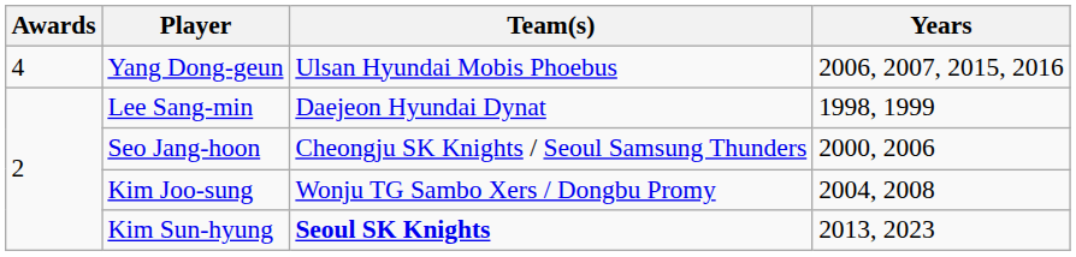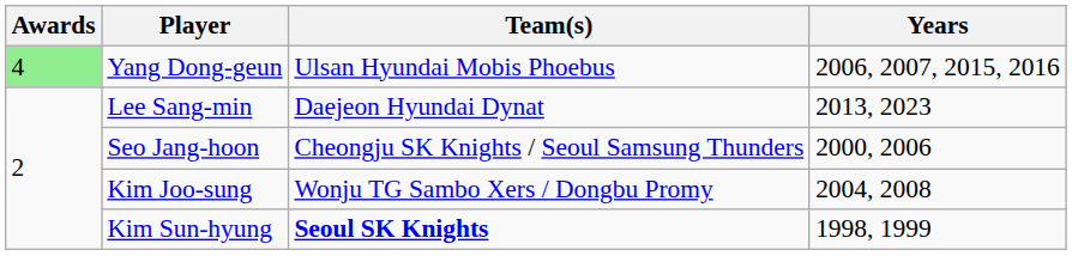 <table class="wikitable">
 <tr>
 <th>Awards</th>
 <th>Player</th>
 <th>Team(s)</th>
 <th>Years</th>
 </tr>
 <tr>
-<td>4</td>
+<td style="background: lightgreen;">4</td>
 <td><a href='#'>Yang Dong-geun</a></td>
 <td><a href='#'>Ulsan Hyundai Mobis Phoebus</a></td>
 <td>2006, 2007, 2015, 2016</td>
 </tr>
 <tr>
 <td rowspan="4">2</td>
 <td><a href='#'>Lee Sang-min</a></td>
 <td><a href='#'>Daejeon Hyundai Dynat</a></td>
-<td>1998, 1999</td>
+<td>2013, 2023</td>
 </tr>
 <tr>
 <td><a href='#'>Seo Jang-hoon</a></td>
 <td><a href='#'>Cheongju SK Knights</a> / <a href='#'>Seoul Samsung Thunders</a></td>
 <td>2000, 2006</td>
 </tr>
 <tr>
 <td><a href='#'>Kim Joo-sung</a></td>
 <td><a href='#'>Wonju TG Sambo Xers / Dongbu Promy</a></td>
 <td>2004, 2008</td>
 </tr>
 <tr>
 <td><a href='#'>Kim Sun-hyung</a></td>
 <td><strong><a href='#'>Seoul SK Knights</a></strong></td>
-<td>2013, 2023</td>
+<td>1998, 1999</td>
 </tr>
 </table>
